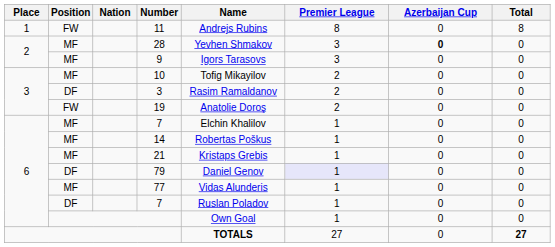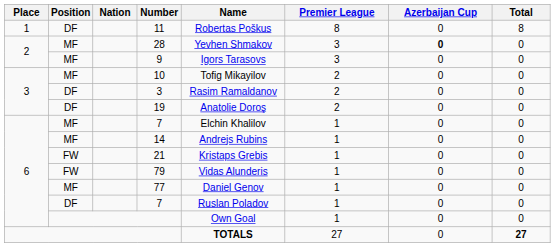 <table class="wikitable" style="font-size: 95%; text-align: center;">
 <tr>
 <th width=60>Place</th>
 <th width=60>Position</th>
 <th width=60>Nation</th>
 <th width=60>Number</th>
 <th width=150>Name</th>
 <th width=150><a href='#'>Premier League</a></th>
 <th width=150><a href='#'>Azerbaijan Cup</a></th>
 <th width=80>Total</th>
 </tr>
 <tr>
 <td>1</td>
-<td>FW</td>
+<td>DF</td>
 <td></td>
 <td>11</td>
-<td><a href='#'>Andrejs Rubins</a></td>
+<td><a href='#'>Robertas Poškus</a></td>
 <td>8</td>
 <td>0</td>
 <td>8</td>
 </tr>
 <tr>
 <td rowspan="2">2</td>
 <td>MF</td>
 <td></td>
 <td>28</td>
 <td><a href='#'>Yevhen Shmakov</a></td>
 <td>3</td>
 <td><strong>0</strong></td>
 <td>0</td>
 </tr>
 <tr>
 <td>MF</td>
 <td></td>
 <td>9</td>
 <td><a href='#'>Igors Tarasovs</a></td>
 <td>3</td>
 <td>0</td>
 <td>0</td>
 </tr>
 <tr>
 <td rowspan="3">3</td>
 <td>MF</td>
 <td></td>
 <td>10</td>
 <td>Tofig Mikayilov</td>
 <td>2</td>
 <td>0</td>
 <td>0</td>
 </tr>
 <tr>
 <td>DF</td>
 <td></td>
 <td>3</td>
 <td><a href='#'>Rasim Ramaldanov</a></td>
 <td>2</td>
 <td>0</td>
 <td>0</td>
 </tr>
 <tr>
-<td>FW</td>
+<td>DF</td>
 <td></td>
 <td>19</td>
 <td><a href='#'>Anatolie Doroş</a></td>
 <td>2</td>
 <td>0</td>
 <td>0</td>
 </tr>
 <tr>
 <td rowspan="7">6</td>
 <td>MF</td>
 <td></td>
 <td>7</td>
 <td>Elchin Khalilov</td>
 <td>1</td>
 <td>0</td>
 <td>0</td>
 </tr>
 <tr>
 <td>MF</td>
 <td></td>
 <td>14</td>
-<td><a href='#'>Robertas Poškus</a></td>
+<td><a href='#'>Andrejs Rubins</a></td>
 <td>1</td>
 <td>0</td>
 <td>0</td>
 </tr>
 <tr>
-<td>MF</td>
+<td>FW</td>
 <td></td>
 <td>21</td>
 <td><a href='#'>Kristaps Grebis</a></td>
 <td>1</td>
 <td>0</td>
 <td>0</td>
 </tr>
 <tr>
-<td>DF</td>
+<td>FW</td>
 <td></td>
 <td>79</td>
-<td><a href='#'>Daniel Genov</a></td>
-<td style="background: lavender;">1</td>
+<td><a href='#'>Vidas Alunderis</a></td>
+<td>1</td>
 <td>0</td>
 <td>0</td>
 </tr>
 <tr>
 <td>MF</td>
 <td></td>
 <td>77</td>
-<td><a href='#'>Vidas Alunderis</a></td>
+<td><a href='#'>Daniel Genov</a></td>
 <td>1</td>
 <td>0</td>
 <td>0</td>
 </tr>
 <tr>
 <td>DF</td>
 <td></td>
 <td>7</td>
 <td><a href='#'>Ruslan Poladov</a></td>
 <td>1</td>
 <td>0</td>
 <td>0</td>
 </tr>
 <tr>
 <td colspan="3"></td>
 <td><a href='#'>Own Goal</a></td>
 <td>1</td>
 <td>0</td>
 <td>0</td>
 </tr>
 <tr>
 <td colspan="4"></td>
 <td><strong>TOTALS</strong></td>
 <td>27</td>
 <td>0</td>
 <td><strong>27</strong></td>
 </tr>
 </table>
